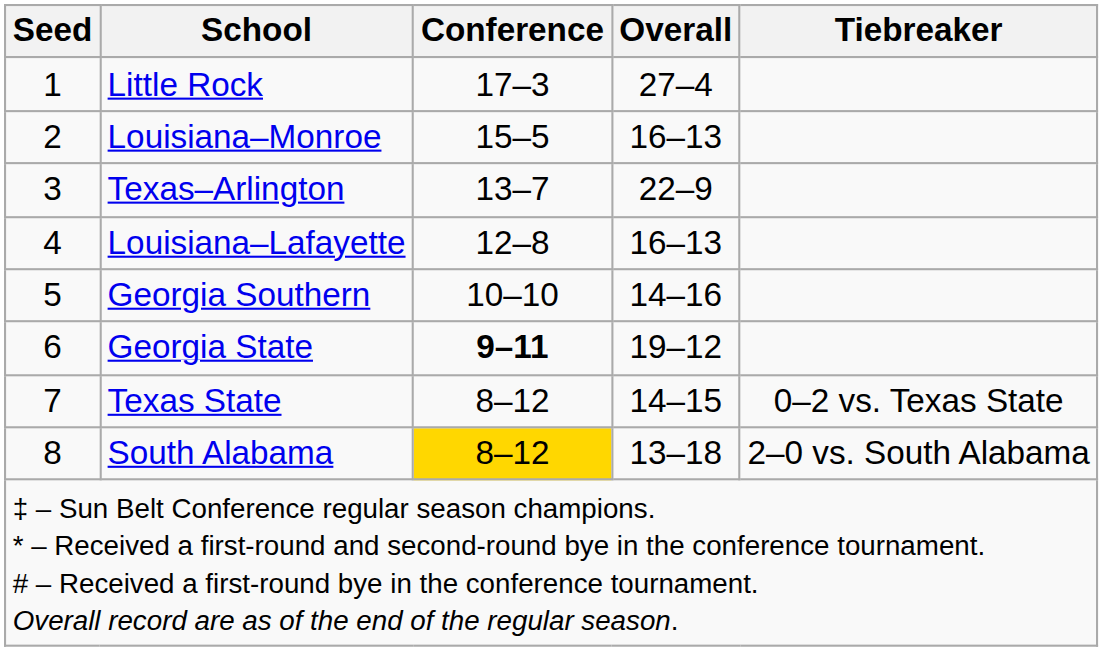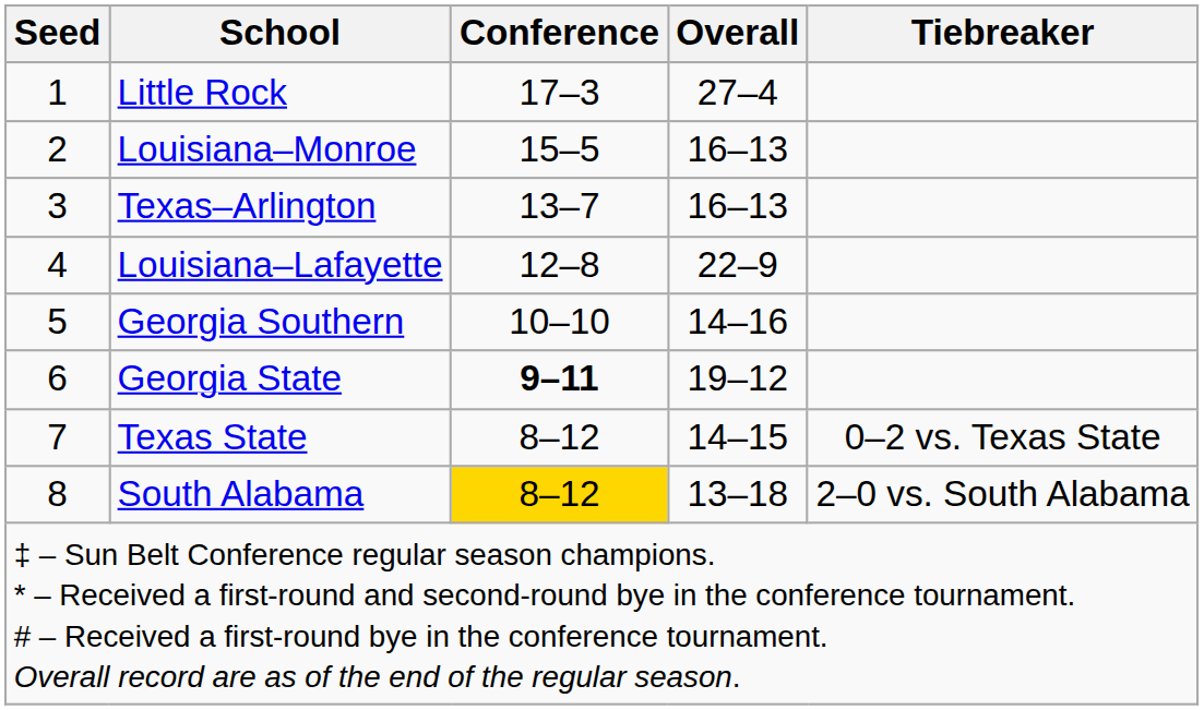 <table class="wikitable" style="text-align:center">
 <tr>
 <th>Seed</th>
 <th>School</th>
 <th>Conference</th>
 <th>Overall</th>
 <th>Tiebreaker</th>
 </tr>
 <tr>
 <td>1</td>
 <td align=left><a href='#'>Little Rock</a></td>
 <td>17–3</td>
 <td>27–4</td>
 <td></td>
 </tr>
 <tr>
 <td>2</td>
 <td align=left><a href='#'>Louisiana–Monroe</a></td>
 <td>15–5</td>
 <td>16–13</td>
 <td></td>
 </tr>
 <tr>
 <td>3</td>
 <td align=left><a href='#'>Texas–Arlington</a></td>
 <td>13–7</td>
-<td>22–9</td>
+<td>16–13</td>
 <td></td>
 </tr>
 <tr>
 <td>4</td>
 <td align=left><a href='#'>Louisiana–Lafayette</a></td>
 <td>12–8</td>
-<td>16–13</td>
+<td>22–9</td>
 <td></td>
 </tr>
 <tr>
 <td>5</td>
 <td align=left><a href='#'>Georgia Southern</a></td>
 <td>10–10</td>
 <td>14–16</td>
 <td></td>
 </tr>
 <tr>
 <td>6</td>
 <td align=left><a href='#'>Georgia State</a></td>
 <td><strong>9–11</strong></td>
 <td>19–12</td>
 <td></td>
 </tr>
 <tr>
 <td>7</td>
 <td align=left><a href='#'>Texas State</a></td>
 <td>8–12</td>
 <td>14–15</td>
 <td>0–2 vs. Texas State</td>
 </tr>
 <tr>
 <td>8</td>
 <td align=left><a href='#'>South Alabama</a></td>
 <td style="background: gold;">8–12</td>
 <td>13–18</td>
 <td>2–0 vs. South Alabama</td>
 </tr>
 <tr>
 <td colspan=6 align=left><small>‡ – Sun Belt Conference regular season champions.<br>* – Received a first-round and second-round bye in the conference tournament.<br># – Received a first-round bye in the conference tournament. <br><em>Overall record are as of the end of the regular season</em>.</small></td>
 </tr>
 </table>
